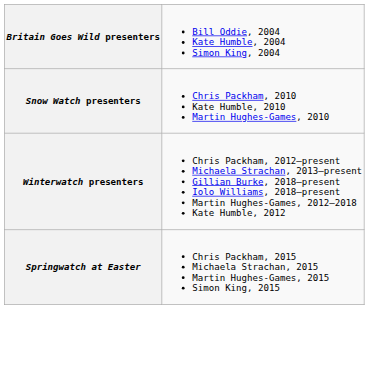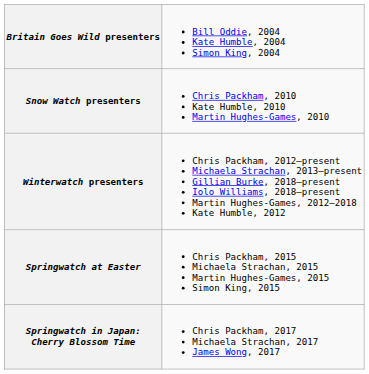 <table class="wikitable">
 <tr>
 <th><em>Britain Goes Wild</em> presenters</th>
 <td><br><ul><li><a href='#'>Bill Oddie</a>, 2004</li><li><a href='#'>Kate Humble</a>, 2004</li><li><a href='#'>Simon King</a>, 2004</li></ul></td>
 </tr>
 <tr>
 <th><em>Snow Watch</em> presenters</th>
 <td><br><ul><li><a href='#'>Chris Packham</a>, 2010</li><li>Kate Humble, 2010</li><li><a href='#'>Martin Hughes-Games</a>, 2010</li></ul></td>
 </tr>
 <tr>
 <th><em>Winterwatch</em> presenters</th>
 <td><br><ul><li>Chris Packham, 2012–present</li><li><a href='#'>Michaela Strachan</a>, 2013–present</li><li><a href='#'>Gillian Burke</a>, 2018–present</li><li><a href='#'>Iolo Williams</a>, 2018–present</li><li>Martin Hughes-Games, 2012–2018</li><li>Kate Humble, 2012</li></ul></td>
 </tr>
 <tr>
 <th><em>Springwatch at Easter</em></th>
 <td><br><ul><li>Chris Packham, 2015</li><li>Michaela Strachan, 2015</li><li>Martin Hughes-Games, 2015</li><li>Simon King, 2015</li></ul></td>
 </tr>
+<tr>
+<th><strong><em>Springwatch in Japan:</em></strong><br><strong><em>Cherry Blossom Time</em></strong></th>
+<td><br><ul><li>Chris Packham, 2017</li><li>Michaela Strachan, 2017</li><li><a href='#'>James Wong</a>, 2017</li></ul></td>
+</tr>
 </table>
